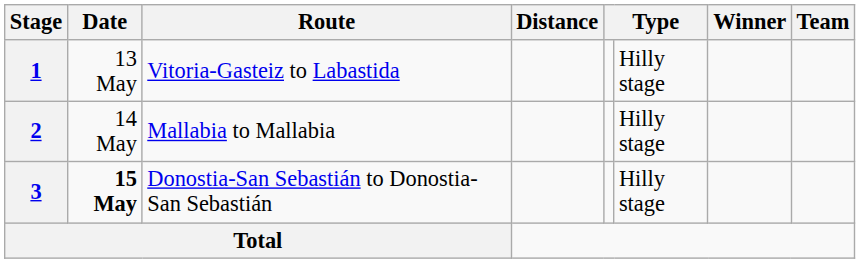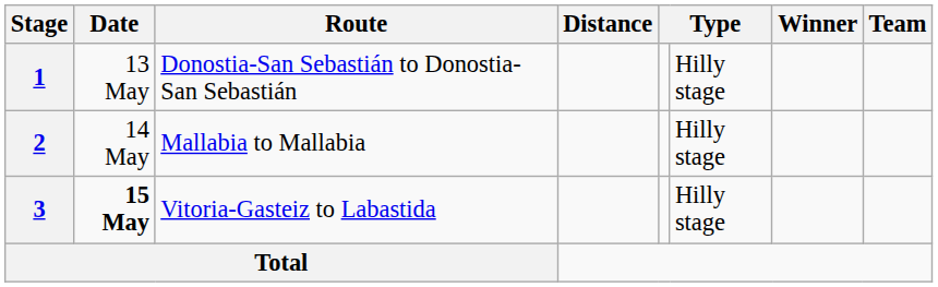 <table class="wikitable">
 <tr>
 <th scope=col>Stage</th>
 <th scope=col>Date</th>
 <th scope=col>Route</th>
 <th scope=col>Distance</th>
 <th scope=col colspan="2">Type</th>
 <th scope=col>Winner</th>
 <th scope=col>Team</th>
 </tr>
 <tr>
 <th scope=row><a href='#'>1</a></th>
 <td style="text-align:right;">13 May</td>
-<td><a href='#'>Vitoria-Gasteiz</a> to <a href='#'>Labastida</a></td>
+<td><a href='#'>Donostia-San Sebastián</a> to Donostia-San Sebastián</td>
 <td align="center"></td>
 <td></td>
 <td>Hilly stage</td>
 <td></td>
 <td></td>
 </tr>
 <tr>
 <th scope=row><a href='#'>2</a></th>
 <td style="text-align:right;">14 May</td>
 <td><a href='#'>Mallabia</a> to Mallabia</td>
 <td align="center"></td>
 <td></td>
 <td>Hilly stage</td>
 <td></td>
 <td></td>
 </tr>
 <tr>
 <th scope=row><a href='#'>3</a></th>
 <td style="text-align:right;"><strong>15 May</strong></td>
-<td><a href='#'>Donostia-San Sebastián</a> to Donostia-San Sebastián</td>
+<td><a href='#'>Vitoria-Gasteiz</a> to <a href='#'>Labastida</a></td>
 <td align="center"></td>
 <td></td>
 <td>Hilly stage</td>
 <td></td>
 <td></td>
 </tr>
 <tr>
 <th colspan="3">Total</th>
 <td colspan="5" align="center"></td>
 </tr>
 </table>
